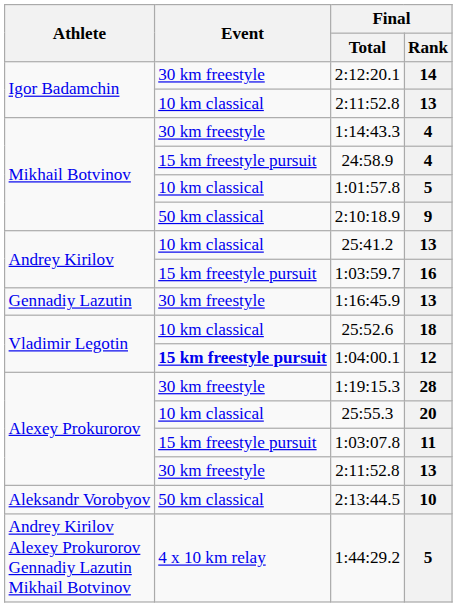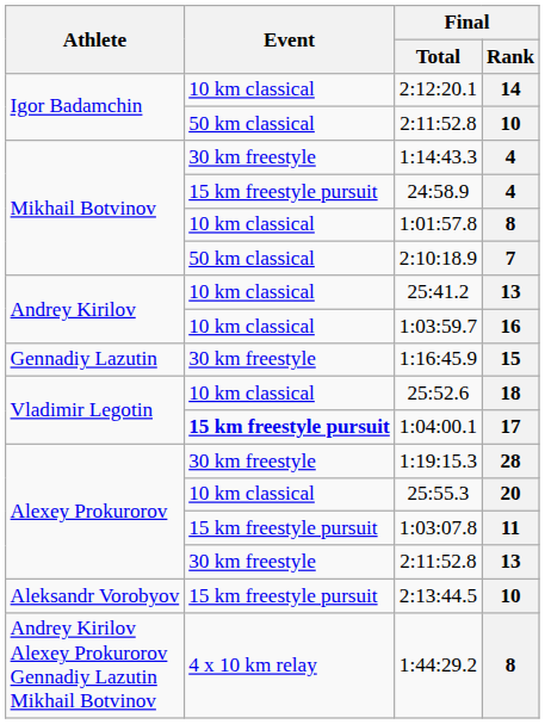 <table class="wikitable" style="font-size:90%">
 <tr>
 <th rowspan="2">Athlete</th>
 <th rowspan="2">Event</th>
 <th colspan="2">Final</th>
 </tr>
 <tr>
 <th>Total</th>
 <th>Rank</th>
 </tr>
 <tr>
 <td rowspan=2><a href='#'>Igor Badamchin</a></td>
-<td><a href='#'>30 km freestyle</a></td>
+<td><a href='#'>10 km classical</a></td>
 <td align="center">2:12:20.1</td>
 <th align="center">14</th>
 </tr>
 <tr>
-<td><a href='#'>10 km classical</a></td>
+<td><a href='#'>50 km classical</a></td>
 <td align="center">2:11:52.8</td>
-<th align="center">13</th>
+<th align="center">10</th>
 </tr>
 <tr>
 <td rowspan=4><a href='#'>Mikhail Botvinov</a></td>
 <td><a href='#'>30 km freestyle</a></td>
 <td align="center">1:14:43.3</td>
 <th align="center">4</th>
 </tr>
 <tr>
 <td><a href='#'>15 km freestyle pursuit</a></td>
 <td align="center">24:58.9</td>
 <th align="center">4</th>
 </tr>
 <tr>
 <td><a href='#'>10 km classical</a></td>
 <td align="center">1:01:57.8</td>
-<th align="center">5</th>
+<th align="center">8</th>
 </tr>
 <tr>
 <td><a href='#'>50 km classical</a></td>
 <td align="center">2:10:18.9</td>
-<th align="center">9</th>
+<th align="center">7</th>
 </tr>
 <tr>
 <td rowspan=2><a href='#'>Andrey Kirilov</a></td>
 <td><a href='#'>10 km classical</a></td>
 <td align="center">25:41.2</td>
 <th align="center">13</th>
 </tr>
 <tr>
-<td><a href='#'>15 km freestyle pursuit</a></td>
+<td><a href='#'>10 km classical</a></td>
 <td align="center">1:03:59.7</td>
 <th align="center">16</th>
 </tr>
 <tr>
 <td><a href='#'>Gennadiy Lazutin</a></td>
 <td><a href='#'>30 km freestyle</a></td>
 <td align="center">1:16:45.9</td>
-<th align="center">13</th>
+<th align="center">15</th>
 </tr>
 <tr>
 <td rowspan=2><a href='#'>Vladimir Legotin</a></td>
 <td><a href='#'>10 km classical</a></td>
 <td align="center">25:52.6</td>
 <th align="center">18</th>
 </tr>
 <tr>
 <td><strong><a href='#'>15 km freestyle pursuit</a></strong></td>
 <td align="center">1:04:00.1</td>
-<th align="center">12</th>
+<th align="center">17</th>
 </tr>
 <tr>
 <td rowspan=4><a href='#'>Alexey Prokurorov</a></td>
 <td><a href='#'>30 km freestyle</a></td>
 <td align="center">1:19:15.3</td>
 <th align="center">28</th>
 </tr>
 <tr>
 <td><a href='#'>10 km classical</a></td>
 <td align="center">25:55.3</td>
 <th align="center">20</th>
 </tr>
 <tr>
 <td><a href='#'>15 km freestyle pursuit</a></td>
 <td align="center">1:03:07.8</td>
 <th align="center">11</th>
 </tr>
 <tr>
 <td><a href='#'>30 km freestyle</a></td>
 <td align="center">2:11:52.8</td>
 <th align="center">13</th>
 </tr>
 <tr>
 <td><a href='#'>Aleksandr Vorobyov</a></td>
-<td><a href='#'>50 km classical</a></td>
+<td><a href='#'>15 km freestyle pursuit</a></td>
 <td align="center">2:13:44.5</td>
 <th align="center">10</th>
 </tr>
 <tr>
 <td><a href='#'>Andrey Kirilov</a><br><a href='#'>Alexey Prokurorov</a><br><a href='#'>Gennadiy Lazutin</a><br><a href='#'>Mikhail Botvinov</a></td>
 <td><a href='#'>4 x 10 km relay</a></td>
 <td align="center">1:44:29.2</td>
-<th align="center">5</th>
+<th align="center">8</th>
 </tr>
 </table>
